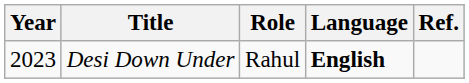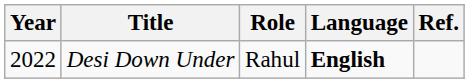 <table class="wikitable sortable">
 <tr>
 <th>Year</th>
 <th>Title</th>
 <th>Role</th>
 <th>Language</th>
 <th>Ref.</th>
 </tr>
 <tr>
-<td>2023</td>
+<td>2022</td>
 <td><em>Desi Down Under</em></td>
 <td>Rahul</td>
 <td><strong>English</strong></td>
 <td></td>
 </tr>
 </table>
